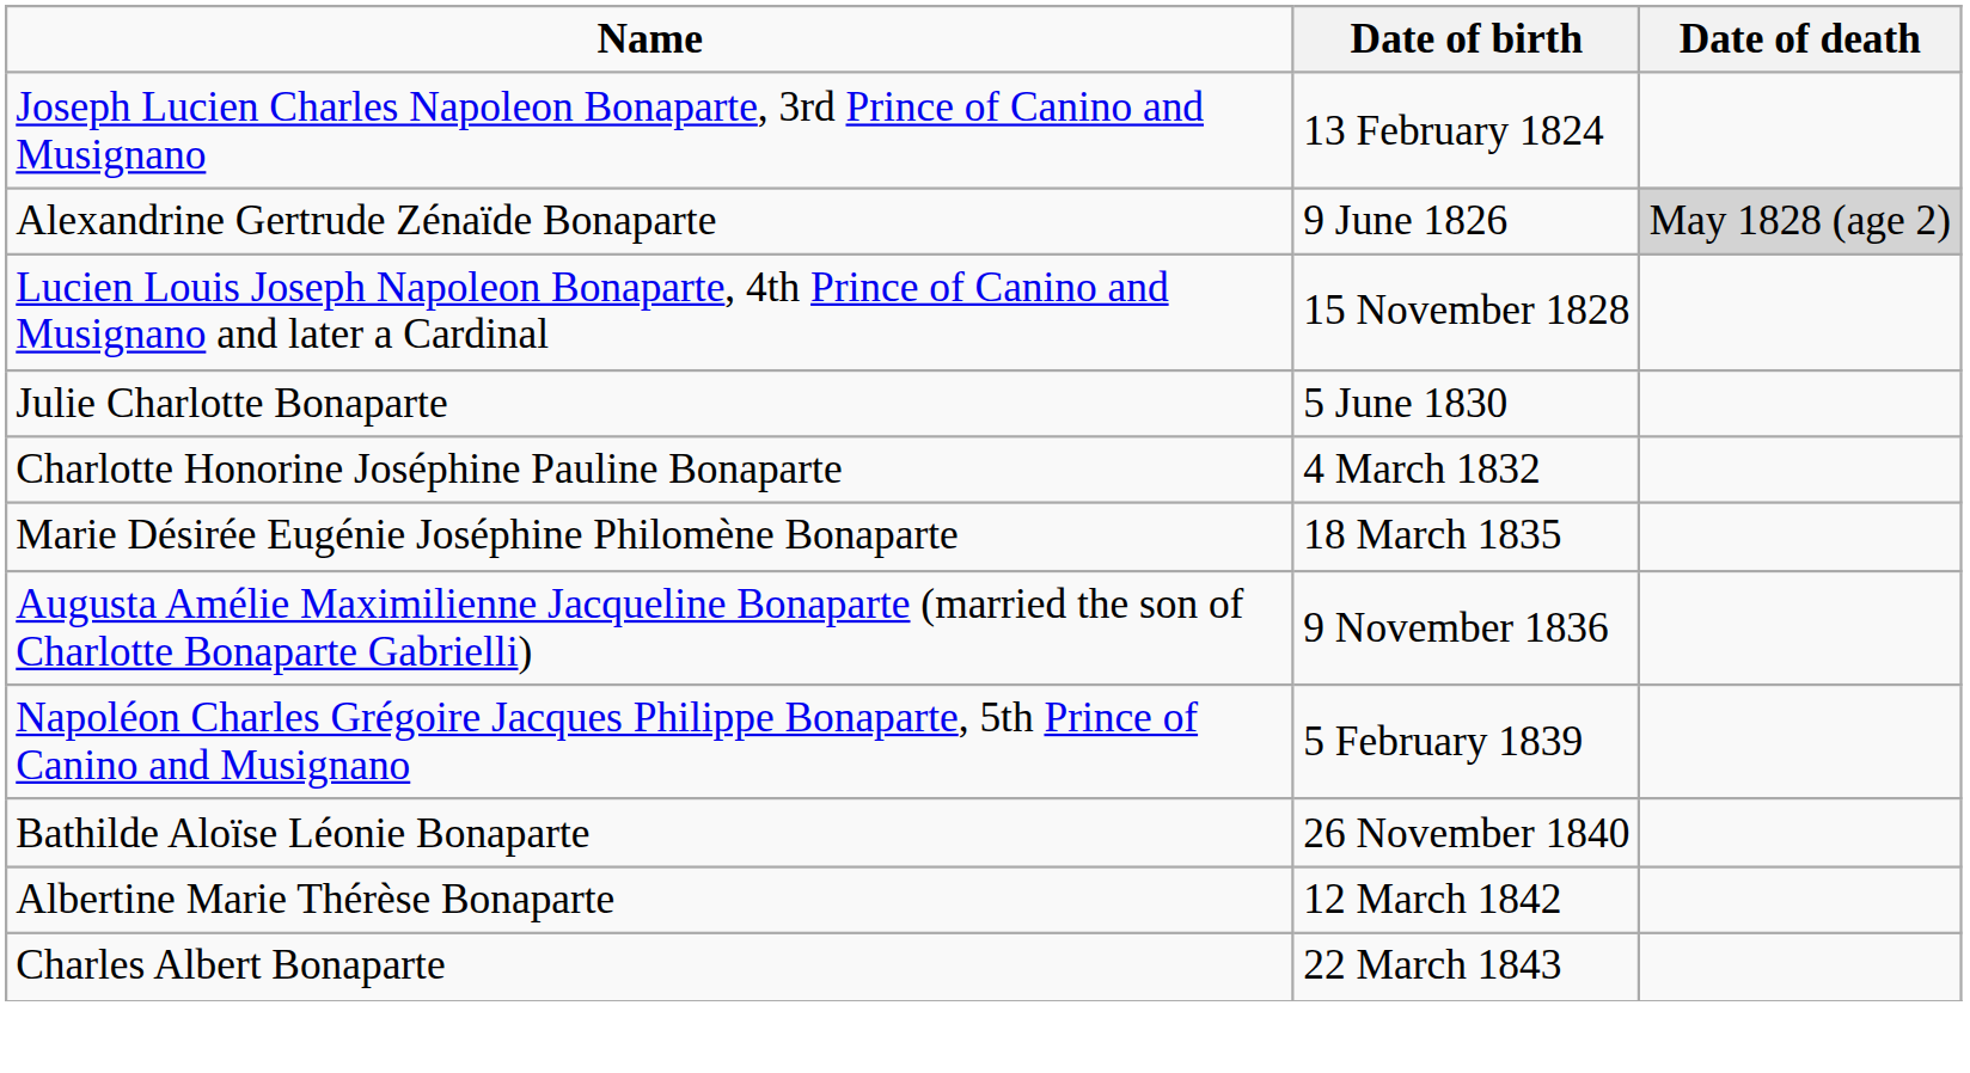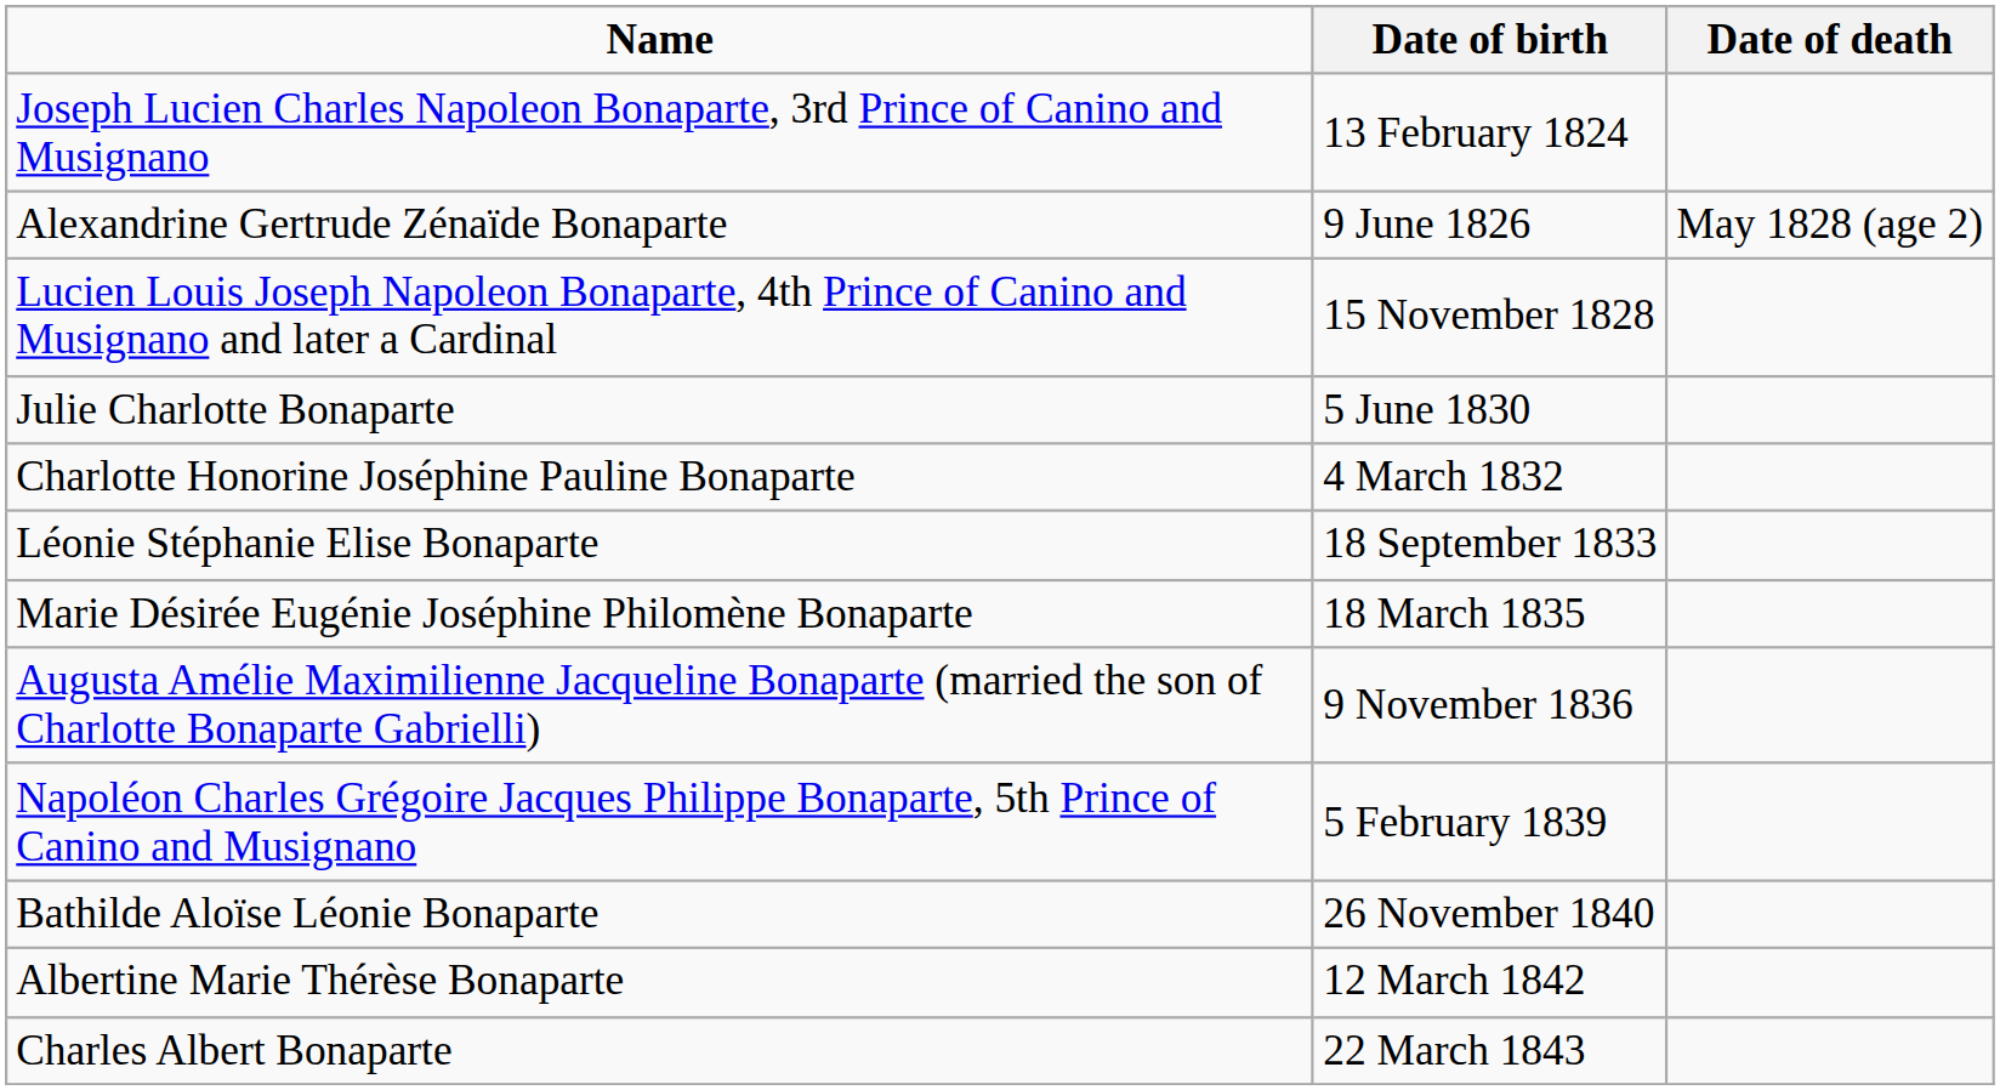 <table class="wikitable">
 <tr>
 <th align="center" style="background: #f9f9f9; width:30em;">Name</th>
 <th align="center" style="background: #f9f9f9: width:12em:">Date of birth</th>
 <th align="center" style="background: #f9f9f9: width:12em:">Date of death</th>
 </tr>
 <tr>
 <td><a href='#'>Joseph Lucien Charles Napoleon Bonaparte</a>, 3rd <a href='#'>Prince of Canino and Musignano</a></td>
 <td>13 February 1824</td>
 <td></td>
 </tr>
 <tr>
 <td>Alexandrine Gertrude Zénaïde Bonaparte</td>
 <td>9 June 1826</td>
-<td style="background: lightgrey;">May 1828 (age 2)</td>
+<td>May 1828 (age 2)</td>
 </tr>
 <tr>
 <td><a href='#'>Lucien Louis Joseph Napoleon Bonaparte</a>, 4th <a href='#'>Prince of Canino and Musignano</a> and later a Cardinal</td>
 <td>15 November 1828</td>
 <td></td>
 </tr>
 <tr>
 <td>Julie Charlotte Bonaparte</td>
 <td>5 June 1830</td>
 <td></td>
 </tr>
 <tr>
 <td>Charlotte Honorine Joséphine Pauline Bonaparte</td>
 <td>4 March 1832</td>
+<td></td>
+</tr>
+<tr>
+<td>Léonie Stéphanie Elise Bonaparte</td>
+<td>18 September 1833</td>
 <td></td>
 </tr>
 <tr>
 <td>Marie Désirée Eugénie Joséphine Philomène Bonaparte</td>
 <td>18 March 1835</td>
 <td></td>
 </tr>
 <tr>
 <td><a href='#'>Augusta Amélie Maximilienne Jacqueline Bonaparte</a> (married the son of <a href='#'>Charlotte Bonaparte Gabrielli</a>)</td>
 <td>9 November 1836</td>
 <td></td>
 </tr>
 <tr>
 <td><a href='#'>Napoléon Charles Grégoire Jacques Philippe Bonaparte</a>, 5th <a href='#'>Prince of Canino and Musignano</a></td>
 <td>5 February 1839</td>
 <td></td>
 </tr>
 <tr>
 <td>Bathilde Aloïse Léonie Bonaparte</td>
 <td>26 November 1840</td>
 <td></td>
 </tr>
 <tr>
 <td>Albertine Marie Thérèse Bonaparte</td>
 <td>12 March 1842</td>
 <td></td>
 </tr>
 <tr>
 <td>Charles Albert Bonaparte</td>
 <td>22 March 1843</td>
 <td></td>
 </tr>
 <tr>
 </tr>
 </table>
